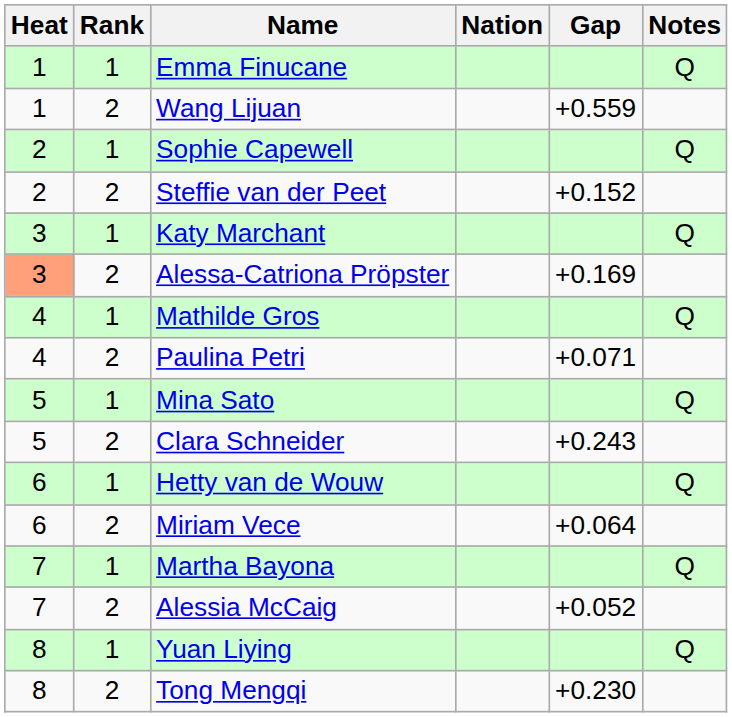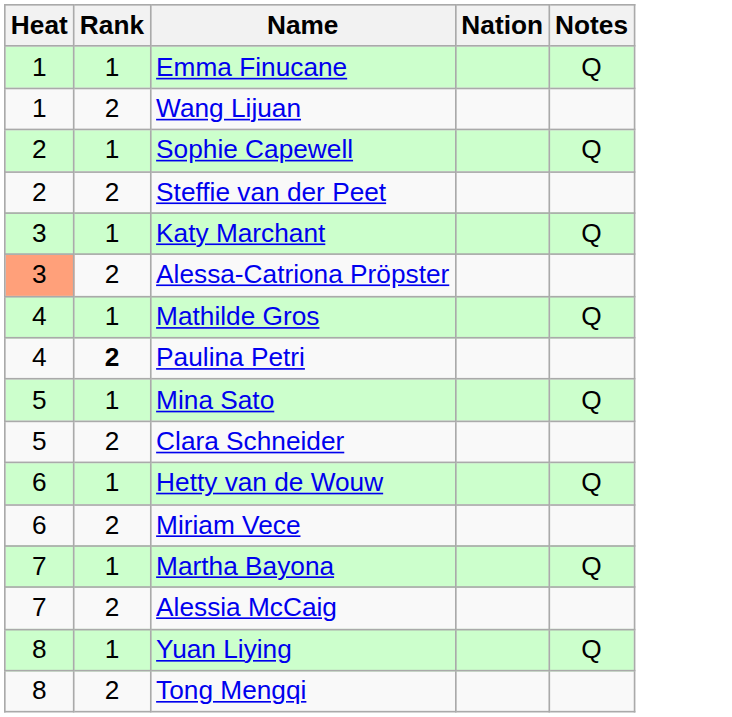 <table class="wikitable sortable" style="text-align:center">
 <tr>
 <th>Heat</th>
 <th>Rank</th>
 <th>Name</th>
 <th>Nation</th>
-<th>Gap</th>
 <th>Notes</th>
 </tr>
 <tr bgcolor=ccffcc>
 <td>1</td>
 <td>1</td>
 <td align=left><a href='#'>Emma Finucane</a></td>
 <td align=left></td>
-<td></td>
 <td>Q</td>
 </tr>
 <tr>
 <td>1</td>
 <td>2</td>
 <td align=left><a href='#'>Wang Lijuan</a></td>
 <td align=left></td>
-<td>+0.559</td>
 <td></td>
 </tr>
 <tr bgcolor=ccffcc>
 <td>2</td>
 <td>1</td>
 <td align=left><a href='#'>Sophie Capewell</a></td>
 <td align=left></td>
-<td></td>
 <td>Q</td>
 </tr>
 <tr>
 <td>2</td>
 <td>2</td>
 <td align=left><a href='#'>Steffie van der Peet</a></td>
 <td align=left></td>
-<td>+0.152</td>
 <td></td>
 </tr>
 <tr bgcolor=ccffcc>
 <td>3</td>
 <td>1</td>
 <td align=left><a href='#'>Katy Marchant</a></td>
 <td align=left></td>
-<td></td>
 <td>Q</td>
 </tr>
 <tr>
 <td style="background: lightsalmon;">3</td>
 <td>2</td>
 <td align=left><a href='#'>Alessa-Catriona Pröpster</a></td>
 <td align=left></td>
-<td>+0.169</td>
 <td></td>
 </tr>
 <tr bgcolor=ccffcc>
 <td>4</td>
 <td>1</td>
 <td align=left><a href='#'>Mathilde Gros</a></td>
 <td align=left></td>
-<td></td>
 <td>Q</td>
 </tr>
 <tr>
 <td>4</td>
-<td>2</td>
+<td><strong>2</strong></td>
 <td align=left><a href='#'>Paulina Petri</a></td>
 <td align=left></td>
-<td>+0.071</td>
 <td></td>
 </tr>
 <tr bgcolor=ccffcc>
 <td>5</td>
 <td>1</td>
 <td align=left><a href='#'>Mina Sato</a></td>
 <td align=left></td>
-<td></td>
 <td>Q</td>
 </tr>
 <tr>
 <td>5</td>
 <td>2</td>
 <td align=left><a href='#'>Clara Schneider</a></td>
 <td align=left></td>
-<td>+0.243</td>
 <td></td>
 </tr>
 <tr bgcolor=ccffcc>
 <td>6</td>
 <td>1</td>
 <td align=left><a href='#'>Hetty van de Wouw</a></td>
 <td align=left></td>
-<td></td>
 <td>Q</td>
 </tr>
 <tr>
 <td>6</td>
 <td>2</td>
 <td align=left><a href='#'>Miriam Vece</a></td>
 <td align=left></td>
-<td>+0.064</td>
 <td></td>
 </tr>
 <tr bgcolor=ccffcc>
 <td>7</td>
 <td>1</td>
 <td align=left><a href='#'>Martha Bayona</a></td>
 <td align=left></td>
-<td></td>
 <td>Q</td>
 </tr>
 <tr>
 <td>7</td>
 <td>2</td>
 <td align=left><a href='#'>Alessia McCaig</a></td>
 <td align=left></td>
-<td>+0.052</td>
 <td></td>
 </tr>
 <tr bgcolor=ccffcc>
 <td>8</td>
 <td>1</td>
 <td align=left><a href='#'>Yuan Liying</a></td>
 <td align=left></td>
-<td></td>
 <td>Q</td>
 </tr>
 <tr>
 <td>8</td>
 <td>2</td>
 <td align=left><a href='#'>Tong Mengqi</a></td>
 <td align=left></td>
-<td>+0.230</td>
 <td></td>
 </tr>
 </table>
